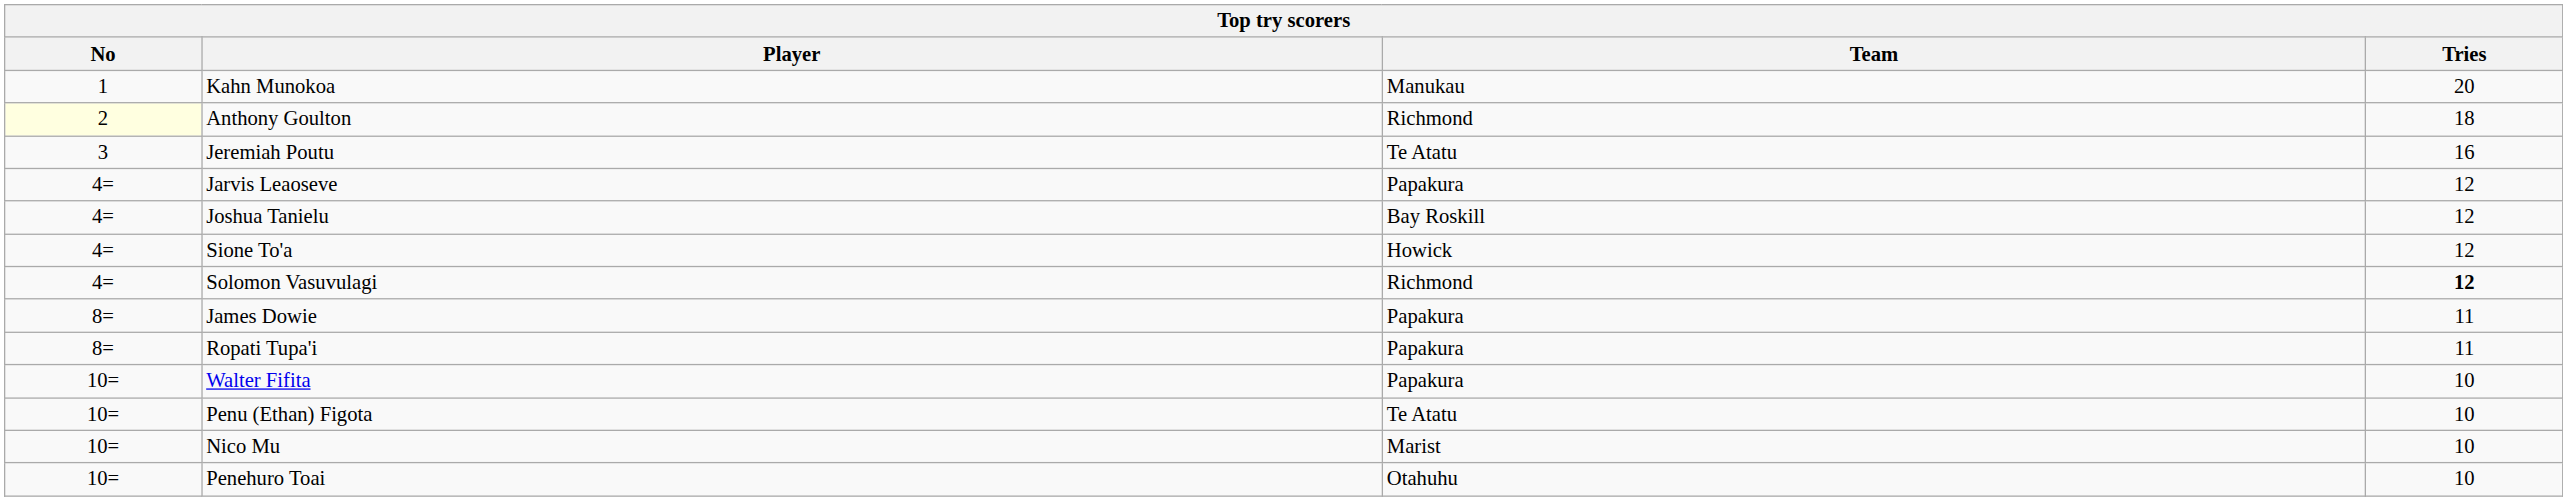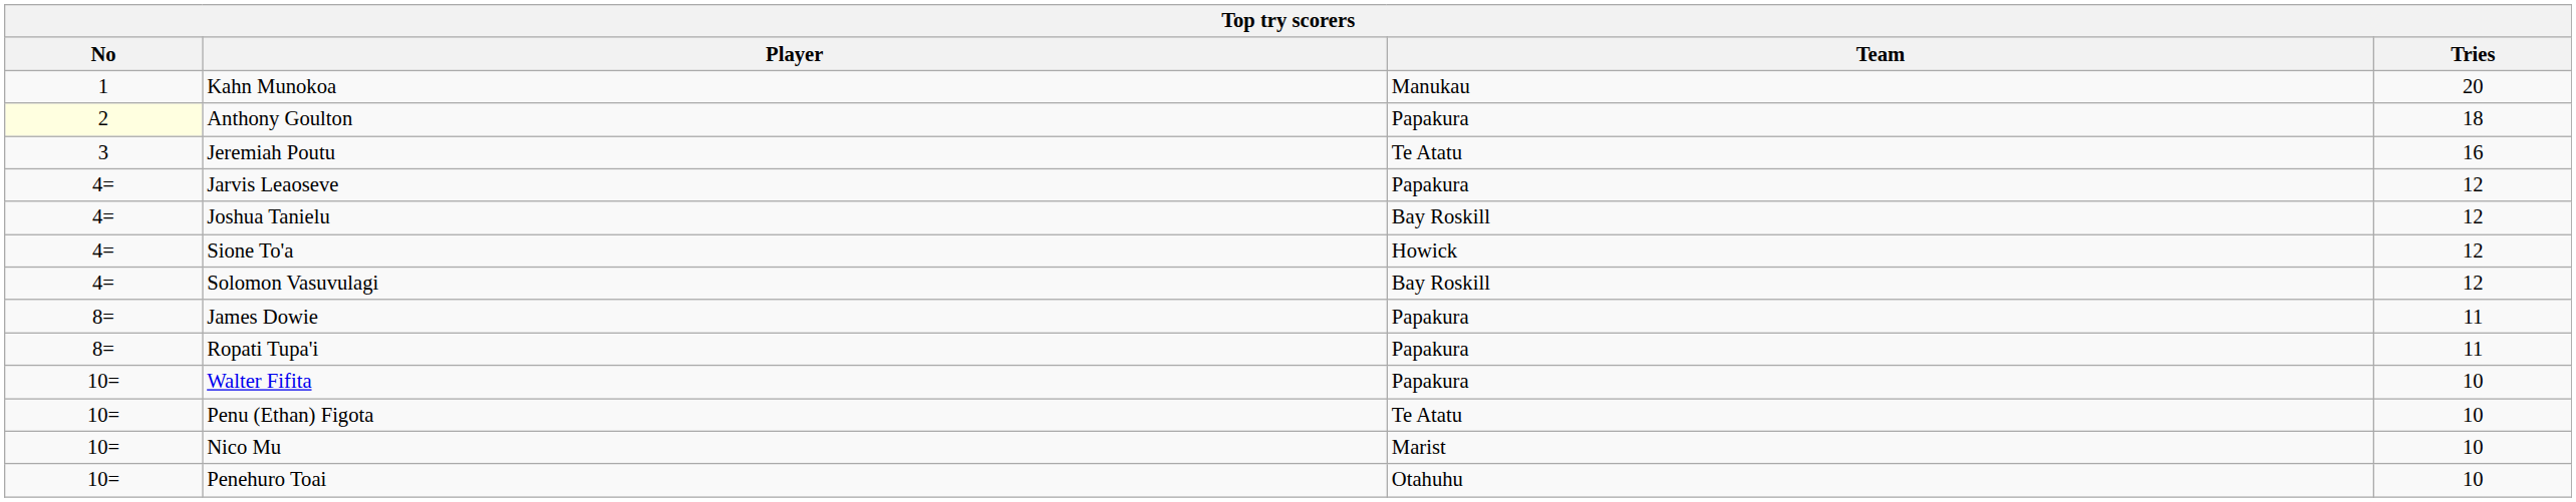 <table class="wikitable collapsible sortable" style="text-align:left; font-size:100%; width:100%;">
 <tr>
 <th colspan="100%">Top try scorers</th>
 </tr>
 <tr>
 <th style="width:5%;">No</th>
 <th style="width:30%;">Player</th>
 <th style="width:25%;">Team</th>
 <th style="width:5%;">Tries<br></th>
 </tr>
 <tr>
 <td style="text-align:center;">1</td>
 <td>Kahn Munokoa</td>
 <td>Manukau</td>
 <td style="text-align:center;">20</td>
 </tr>
 <tr>
 <td style="background: lightyellow; text-align:center;">2</td>
 <td>Anthony Goulton</td>
-<td>Richmond</td>
+<td>Papakura</td>
 <td style="text-align:center;">18</td>
 </tr>
 <tr>
 <td style="text-align:center;">3</td>
 <td>Jeremiah Poutu</td>
 <td>Te Atatu</td>
 <td style="text-align:center;">16</td>
 </tr>
 <tr>
 <td style="text-align:center;">4=</td>
 <td>Jarvis Leaoseve</td>
 <td>Papakura</td>
 <td style="text-align:center;">12</td>
 </tr>
 <tr>
 <td style="text-align:center;">4=</td>
 <td>Joshua Tanielu</td>
 <td>Bay Roskill</td>
 <td style="text-align:center;">12</td>
 </tr>
 <tr>
 <td style="text-align:center;">4=</td>
 <td>Sione To'a</td>
 <td>Howick</td>
 <td style="text-align:center;">12</td>
 </tr>
 <tr>
 <td style="text-align:center;">4=</td>
 <td>Solomon Vasuvulagi</td>
-<td>Richmond</td>
-<td style="text-align:center;"><strong>12</strong></td>
+<td>Bay Roskill</td>
+<td style="text-align:center;">12</td>
 </tr>
 <tr>
 <td style="text-align:center;">8=</td>
 <td>James Dowie</td>
 <td>Papakura</td>
 <td style="text-align:center;">11</td>
 </tr>
 <tr>
 <td style="text-align:center;">8=</td>
 <td>Ropati Tupa'i</td>
 <td>Papakura</td>
 <td style="text-align:center;">11</td>
 </tr>
 <tr>
 <td style="text-align:center;">10=</td>
 <td><a href='#'>Walter Fifita</a></td>
 <td>Papakura</td>
 <td style="text-align:center;">10</td>
 </tr>
 <tr>
 <td style="text-align:center;">10=</td>
 <td>Penu (Ethan) Figota</td>
 <td>Te Atatu</td>
 <td style="text-align:center;">10</td>
 </tr>
 <tr>
 <td style="text-align:center;">10=</td>
 <td>Nico Mu</td>
 <td>Marist</td>
 <td style="text-align:center;">10</td>
 </tr>
 <tr>
 <td style="text-align:center;">10=</td>
 <td>Penehuro Toai</td>
 <td>Otahuhu</td>
 <td style="text-align:center;">10</td>
 </tr>
 </table>
